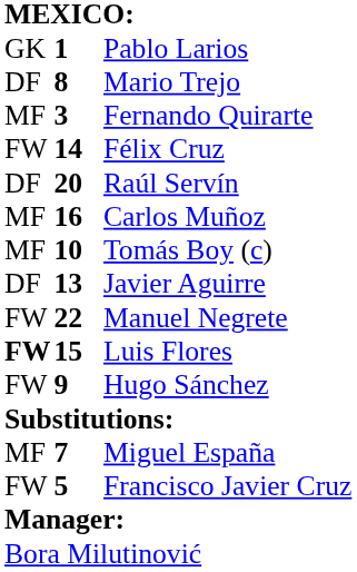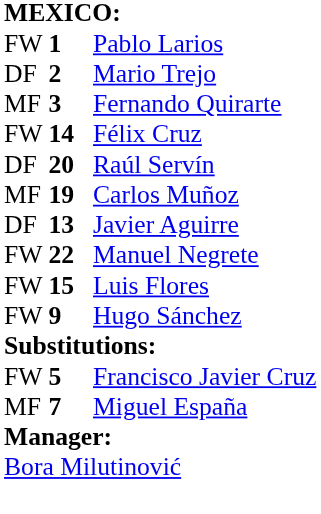 <table style="font-size: 90%" cellspacing="0" cellpadding="0">
 <tr>
 <td colspan=4><br><strong>MEXICO:</strong></td>
 </tr>
 <tr>
 <th width="25"></th>
 <th width="25"></th>
 </tr>
 <tr>
-<td>GK</td>
+<td>FW</td>
 <td><strong>1</strong></td>
 <td><a href='#'>Pablo Larios</a></td>
 </tr>
 <tr>
 <td>DF</td>
-<td><strong>8</strong></td>
+<td><strong>2</strong></td>
 <td><a href='#'>Mario Trejo</a></td>
 <td></td>
 </tr>
 <tr>
 <td>MF</td>
 <td><strong>3</strong></td>
 <td><a href='#'>Fernando Quirarte</a></td>
 </tr>
 <tr>
 <td>FW</td>
 <td><strong>14</strong></td>
 <td><a href='#'>Félix Cruz</a></td>
 </tr>
 <tr>
 <td>DF</td>
 <td><strong>20</strong></td>
 <td><a href='#'>Raúl Servín</a></td>
 </tr>
 <tr>
 <td>MF</td>
-<td><strong>16</strong></td>
+<td><strong>19</strong></td>
 <td><a href='#'>Carlos Muñoz</a></td>
-</tr>
-<tr>
-<td>MF</td>
-<td><strong>10</strong></td>
-<td><a href='#'>Tomás Boy</a> (<a href='#'>c</a>)</td>
-<td></td>
-<td></td>
 </tr>
 <tr>
 <td>DF</td>
 <td><strong>13</strong></td>
 <td><a href='#'>Javier Aguirre</a></td>
 </tr>
 <tr>
 <td>FW</td>
 <td><strong>22</strong></td>
 <td><a href='#'>Manuel Negrete</a></td>
 <td></td>
 </tr>
 <tr>
-<td><strong>FW</strong></td>
+<td>FW</td>
 <td><strong>15</strong></td>
 <td><a href='#'>Luis Flores</a></td>
 <td></td>
 <td></td>
 </tr>
 <tr>
 <td>FW</td>
 <td><strong>9</strong></td>
 <td><a href='#'>Hugo Sánchez</a></td>
 <td></td>
 </tr>
 <tr>
 <td colspan=3><strong>Substitutions:</strong></td>
 </tr>
 <tr>
-<td>MF</td>
-<td><strong>7</strong></td>
-<td><a href='#'>Miguel España</a></td>
+<td>FW</td>
+<td><strong>5</strong></td>
+<td><a href='#'>Francisco Javier Cruz</a></td>
 <td></td>
 <td></td>
 </tr>
 <tr>
-<td>FW</td>
-<td><strong>5</strong></td>
-<td><a href='#'>Francisco Javier Cruz</a></td>
+<td>MF</td>
+<td><strong>7</strong></td>
+<td><a href='#'>Miguel España</a></td>
 <td></td>
 <td></td>
 </tr>
 <tr>
 <td colspan=3><strong>Manager:</strong></td>
 </tr>
 <tr>
 <td colspan=4> <a href='#'>Bora Milutinović</a></td>
 </tr>
 </table>
